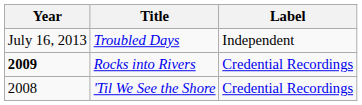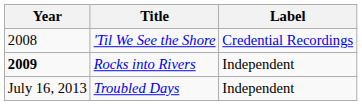 <table class="wikitable" style="font-size:95%;">
 <tr>
 <th>Year</th>
 <th>Title</th>
 <th>Label</th>
 </tr>
 <tr>
+<td>2008</td>
+<td><em><a href='#'>'Til We See the Shore</a></em></td>
+<td><a href='#'>Credential Recordings</a></td>
+</tr>
+<tr>
+<td><strong>2009</strong></td>
+<td><em><a href='#'>Rocks into Rivers</a></em></td>
+<td>Independent<br></td>
+</tr>
+<tr>
 <td>July 16, 2013</td>
 <td><em><a href='#'>Troubled Days</a></em></td>
 <td>Independent<br></td>
 </tr>
-<tr>
-<td><strong>2009</strong></td>
-<td><em><a href='#'>Rocks into Rivers</a></em></td>
-<td><a href='#'>Credential Recordings</a></td>
-</tr>
-<tr>
-<td>2008</td>
-<td><em><a href='#'>'Til We See the Shore</a></em></td>
-<td><a href='#'>Credential Recordings</a></td>
-</tr>
 </table>
